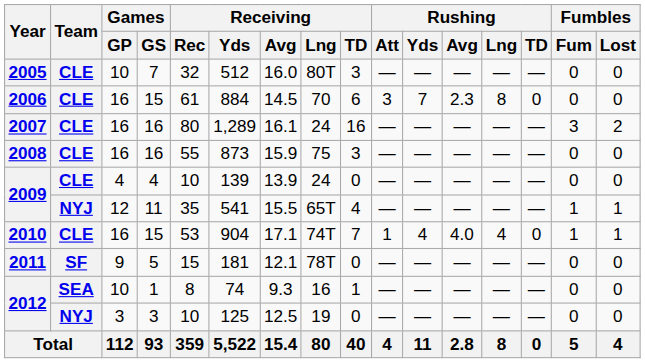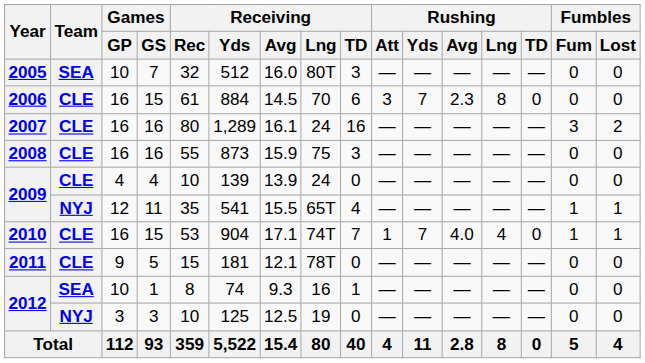 <table class=wikitable style="text-align:center;">
 <tr>
 <th rowspan="2">Year</th>
 <th rowspan="2">Team</th>
 <th colspan="2">Games</th>
 <th colspan="5">Receiving</th>
 <th colspan="5">Rushing</th>
 <th colspan="2">Fumbles</th>
 </tr>
 <tr>
 <th>GP</th>
 <th>GS</th>
 <th>Rec</th>
 <th>Yds</th>
 <th>Avg</th>
 <th>Lng</th>
 <th>TD</th>
 <th>Att</th>
 <th>Yds</th>
 <th>Avg</th>
 <th>Lng</th>
 <th>TD</th>
 <th>Fum</th>
 <th>Lost</th>
 </tr>
 <tr>
 <th><a href='#'>2005</a></th>
-<th><a href='#'>CLE</a></th>
+<th><a href='#'>SEA</a></th>
 <td>10</td>
 <td>7</td>
 <td>32</td>
 <td>512</td>
 <td>16.0</td>
 <td>80T</td>
 <td>3</td>
 <td>—</td>
 <td>—</td>
 <td>—</td>
 <td>—</td>
 <td>—</td>
 <td>0</td>
 <td>0</td>
 </tr>
 <tr>
 <th><a href='#'>2006</a></th>
 <th><a href='#'>CLE</a></th>
 <td>16</td>
 <td>15</td>
 <td>61</td>
 <td>884</td>
 <td>14.5</td>
 <td>70</td>
 <td>6</td>
 <td>3</td>
 <td>7</td>
 <td>2.3</td>
 <td>8</td>
 <td>0</td>
 <td>0</td>
 <td>0</td>
 </tr>
 <tr>
 <th><a href='#'>2007</a></th>
 <th><a href='#'>CLE</a></th>
 <td>16</td>
 <td>16</td>
 <td>80</td>
 <td>1,289</td>
 <td>16.1</td>
 <td>24</td>
 <td>16</td>
 <td>—</td>
 <td>—</td>
 <td>—</td>
 <td>—</td>
 <td>—</td>
 <td>3</td>
 <td>2</td>
 </tr>
 <tr>
 <th><a href='#'>2008</a></th>
 <th><a href='#'>CLE</a></th>
 <td>16</td>
 <td>16</td>
 <td>55</td>
 <td>873</td>
 <td>15.9</td>
 <td>75</td>
 <td>3</td>
 <td>—</td>
 <td>—</td>
 <td>—</td>
 <td>—</td>
 <td>—</td>
 <td>0</td>
 <td>0</td>
 </tr>
 <tr>
 <th rowspan="2"><a href='#'>2009</a></th>
 <th><a href='#'>CLE</a></th>
 <td>4</td>
 <td>4</td>
 <td>10</td>
 <td>139</td>
 <td>13.9</td>
 <td>24</td>
 <td>0</td>
 <td>—</td>
 <td>—</td>
 <td>—</td>
 <td>—</td>
 <td>—</td>
 <td>0</td>
 <td>0</td>
 </tr>
 <tr>
 <th><a href='#'>NYJ</a></th>
 <td>12</td>
 <td>11</td>
 <td>35</td>
 <td>541</td>
 <td>15.5</td>
 <td>65T</td>
 <td>4</td>
 <td>—</td>
 <td>—</td>
 <td>—</td>
 <td>—</td>
 <td>—</td>
 <td>1</td>
 <td>1</td>
 </tr>
 <tr>
 <th><a href='#'>2010</a></th>
 <th><a href='#'>CLE</a></th>
 <td>16</td>
 <td>15</td>
 <td>53</td>
 <td>904</td>
 <td>17.1</td>
 <td>74T</td>
 <td>7</td>
 <td>1</td>
-<td>4</td>
+<td>7</td>
 <td>4.0</td>
 <td>4</td>
 <td>0</td>
 <td>1</td>
 <td>1</td>
 </tr>
 <tr>
 <th><a href='#'>2011</a></th>
-<th><a href='#'>SF</a></th>
+<th><a href='#'>CLE</a></th>
 <td>9</td>
 <td>5</td>
 <td>15</td>
 <td>181</td>
 <td>12.1</td>
 <td>78T</td>
 <td>0</td>
 <td>—</td>
 <td>—</td>
 <td>—</td>
 <td>—</td>
 <td>—</td>
 <td>0</td>
 <td>0</td>
 </tr>
 <tr>
 <th rowspan="2"><a href='#'>2012</a></th>
 <th><a href='#'>SEA</a></th>
 <td>10</td>
 <td>1</td>
 <td>8</td>
 <td>74</td>
 <td>9.3</td>
 <td>16</td>
 <td>1</td>
 <td>—</td>
 <td>—</td>
 <td>—</td>
 <td>—</td>
 <td>—</td>
 <td>0</td>
 <td>0</td>
 </tr>
 <tr>
 <th><a href='#'>NYJ</a></th>
 <td>3</td>
 <td>3</td>
 <td>10</td>
 <td>125</td>
 <td>12.5</td>
 <td>19</td>
 <td>0</td>
 <td>—</td>
 <td>—</td>
 <td>—</td>
 <td>—</td>
 <td>—</td>
 <td>0</td>
 <td>0</td>
 </tr>
 <tr>
 <th colspan="2">Total</th>
 <th>112</th>
 <th>93</th>
 <th>359</th>
 <th>5,522</th>
 <th>15.4</th>
 <th>80</th>
 <th>40</th>
 <th>4</th>
 <th>11</th>
 <th>2.8</th>
 <th>8</th>
 <th>0</th>
 <th>5</th>
 <th>4</th>
 </tr>
 </table>
